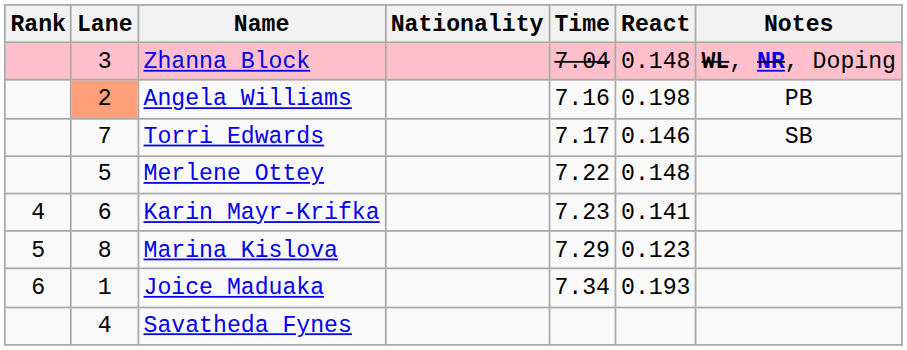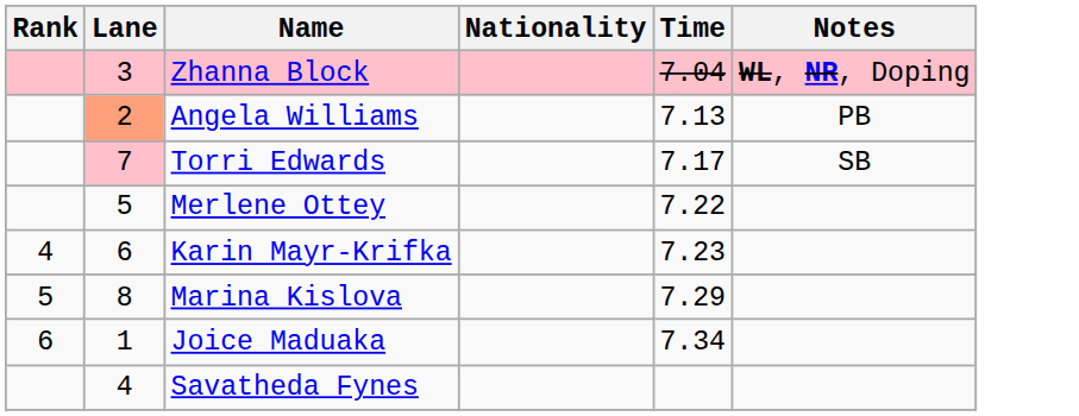 <table class="wikitable sortable" style="text-align:center">
 <tr>
 <th>Rank</th>
 <th>Lane</th>
 <th>Name</th>
 <th>Nationality</th>
 <th>Time</th>
-<th>React</th>
 <th>Notes</th>
 </tr>
 <tr bgcolor=pink>
 <td></td>
 <td>3</td>
 <td align="left"><a href='#'>Zhanna Block</a></td>
 <td align=left></td>
 <td><s>7.04 </s></td>
-<td>0.148</td>
 <td><s><strong>WL</strong></s>, <s><strong><a href='#'>NR</a></strong></s>, Doping</td>
 </tr>
 <tr>
 <td></td>
 <td style="background: lightsalmon;">2</td>
 <td align="left"><a href='#'>Angela Williams</a></td>
 <td align=left></td>
-<td>7.16</td>
-<td>0.198</td>
+<td>7.13</td>
 <td>PB</td>
 </tr>
 <tr>
 <td></td>
-<td>7</td>
+<td style="background: pink;">7</td>
 <td align="left"><a href='#'>Torri Edwards</a></td>
 <td align=left></td>
 <td>7.17</td>
-<td>0.146</td>
 <td>SB</td>
 </tr>
 <tr>
 <td></td>
 <td>5</td>
 <td align="left"><a href='#'>Merlene Ottey</a></td>
 <td align=left></td>
 <td>7.22</td>
-<td>0.148</td>
 <td></td>
 </tr>
 <tr>
 <td>4</td>
 <td>6</td>
 <td align="left"><a href='#'>Karin Mayr-Krifka</a></td>
 <td align=left></td>
 <td>7.23</td>
-<td>0.141</td>
 <td></td>
 </tr>
 <tr>
 <td>5</td>
 <td>8</td>
 <td align="left"><a href='#'>Marina Kislova</a></td>
 <td align=left></td>
 <td>7.29</td>
-<td>0.123</td>
 <td></td>
 </tr>
 <tr>
 <td>6</td>
 <td>1</td>
 <td align="left"><a href='#'>Joice Maduaka</a></td>
 <td align=left></td>
 <td>7.34</td>
-<td>0.193</td>
 <td></td>
 </tr>
 <tr>
 <td></td>
 <td>4</td>
 <td align="left"><a href='#'>Savatheda Fynes</a></td>
 <td align=left></td>
 <td></td>
 <td></td>
-<td></td>
 </tr>
 </table>
